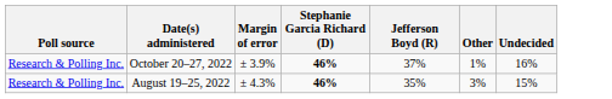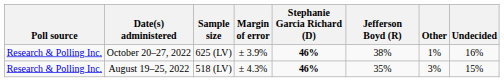 <table class="wikitable" style="font-size:90%;text-align:center;">
 <tr valign=bottom>
 <th>Poll source</th>
 <th>Date(s)<br>administered</th>
+<th>Sample<br>size</th>
 <th>Margin<br>of error</th>
 <th style="width:100px;">Stephanie<br>Garcia Richard (D)</th>
 <th style="width:100px;">Jefferson<br>Boyd (R)</th>
 <th>Other</th>
 <th>Undecided</th>
 </tr>
 <tr>
 <td style="text-align:left;"><a href='#'>Research & Polling Inc.</a></td>
 <td>October 20–27, 2022</td>
+<td>625 (LV)</td>
 <td>± 3.9%</td>
 <td><strong>46%</strong></td>
-<td>37%</td>
+<td>38%</td>
 <td>1%</td>
 <td>16%</td>
 </tr>
 <tr>
 <td style="text-align:left;"><a href='#'>Research & Polling Inc.</a></td>
 <td>August 19–25, 2022</td>
+<td>518 (LV)</td>
 <td>± 4.3%</td>
 <td><strong>46%</strong></td>
 <td>35%</td>
 <td>3%</td>
 <td>15%</td>
 </tr>
 </table>
